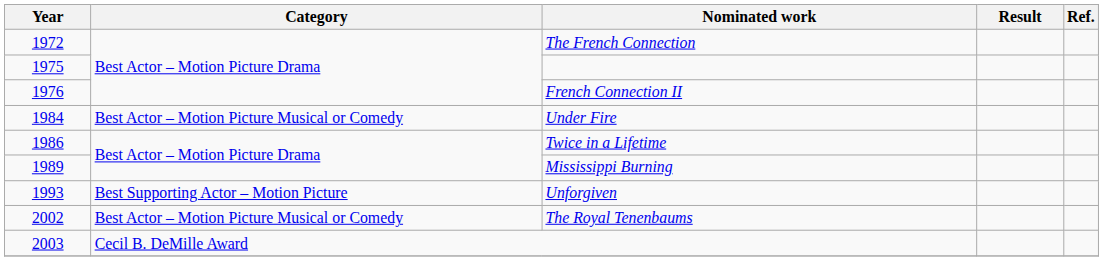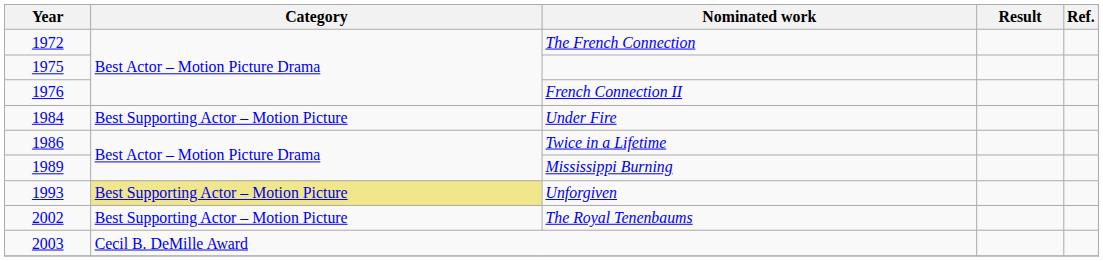 <table class=wikitable>
 <tr>
 <th scope="col" style="width:5em;">Year</th>
 <th scope="col" style="width:28em;">Category</th>
 <th scope="col" style="width:27em;">Nominated work</th>
 <th scope="col" style="width:5em;">Result</th>
 <th>Ref.</th>
 </tr>
 <tr>
 <td style="text-align:center;"><a href='#'>1972</a></td>
 <td rowspan="3"><a href='#'>Best Actor – Motion Picture Drama</a></td>
 <td><em><a href='#'>The French Connection</a></em></td>
 <td></td>
 <td style="text-align:center;"></td>
 </tr>
 <tr>
 <td style="text-align:center;"><a href='#'>1975</a></td>
 <td><em></em></td>
 <td></td>
 <td style="text-align:center;"></td>
 </tr>
 <tr>
 <td style="text-align:center;"><a href='#'>1976</a></td>
 <td><em><a href='#'>French Connection II</a></em></td>
 <td></td>
 <td style="text-align:center;"></td>
 </tr>
 <tr>
 <td style="text-align:center;"><a href='#'>1984</a></td>
-<td><a href='#'>Best Actor – Motion Picture Musical or Comedy</a></td>
+<td><a href='#'>Best Supporting Actor – Motion Picture</a></td>
 <td><em><a href='#'>Under Fire</a></em></td>
 <td></td>
 <td style="text-align:center;"></td>
 </tr>
 <tr>
 <td style="text-align:center;"><a href='#'>1986</a></td>
 <td rowspan="2"><a href='#'>Best Actor – Motion Picture Drama</a></td>
 <td><em><a href='#'>Twice in a Lifetime</a></em></td>
 <td></td>
 <td style="text-align:center;"></td>
 </tr>
 <tr>
 <td style="text-align:center;"><a href='#'>1989</a></td>
 <td><em><a href='#'>Mississippi Burning</a></em></td>
 <td></td>
 <td style="text-align:center;"></td>
 </tr>
 <tr>
 <td style="text-align:center;"><a href='#'>1993</a></td>
-<td><a href='#'>Best Supporting Actor – Motion Picture</a></td>
+<td style="background: khaki;"><a href='#'>Best Supporting Actor – Motion Picture</a></td>
 <td><em><a href='#'>Unforgiven</a></em></td>
 <td></td>
 <td style="text-align:center;"></td>
 </tr>
 <tr>
 <td style="text-align:center;"><a href='#'>2002</a></td>
-<td><a href='#'>Best Actor – Motion Picture Musical or Comedy</a></td>
+<td><a href='#'>Best Supporting Actor – Motion Picture</a></td>
 <td><em><a href='#'>The Royal Tenenbaums</a></em></td>
 <td></td>
 <td style="text-align:center;"></td>
 </tr>
 <tr>
 <td style="text-align:center;"><a href='#'>2003</a></td>
 <td colspan=2><a href='#'>Cecil B. DeMille Award</a></td>
 <td></td>
 <td style="text-align:center;"></td>
 </tr>
 <tr>
 </tr>
 </table>
